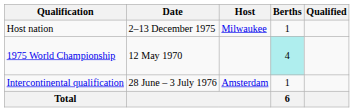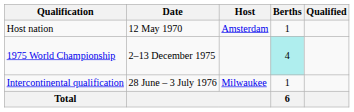 <table class="wikitable">
 <tr>
 <th>Qualification</th>
 <th>Date</th>
 <th>Host</th>
 <th>Berths</th>
 <th>Qualified</th>
 </tr>
 <tr>
 <td>Host nation</td>
-<td>2–13 December 1975</td>
-<td> <a href='#'>Milwaukee</a></td>
+<td>12 May 1970</td>
+<td> <a href='#'>Amsterdam</a></td>
 <td align=center>1</td>
 <td></td>
 </tr>
 <tr>
 <td><a href='#'>1975 World Championship</a></td>
-<td>12 May 1970</td>
+<td>2–13 December 1975</td>
 <td></td>
 <td align=center style="background: paleturquoise;">4</td>
 <td><br><br><br></td>
 </tr>
 <tr>
 <td><a href='#'>Intercontinental qualification</a></td>
 <td>28 June – 3 July 1976</td>
-<td> <a href='#'>Amsterdam</a></td>
+<td> <a href='#'>Milwaukee</a></td>
 <td align=center>1</td>
 <td></td>
 </tr>
 <tr>
 <th>Total</th>
 <th colspan=2></th>
 <th>6</th>
 <th></th>
 </tr>
 </table>
